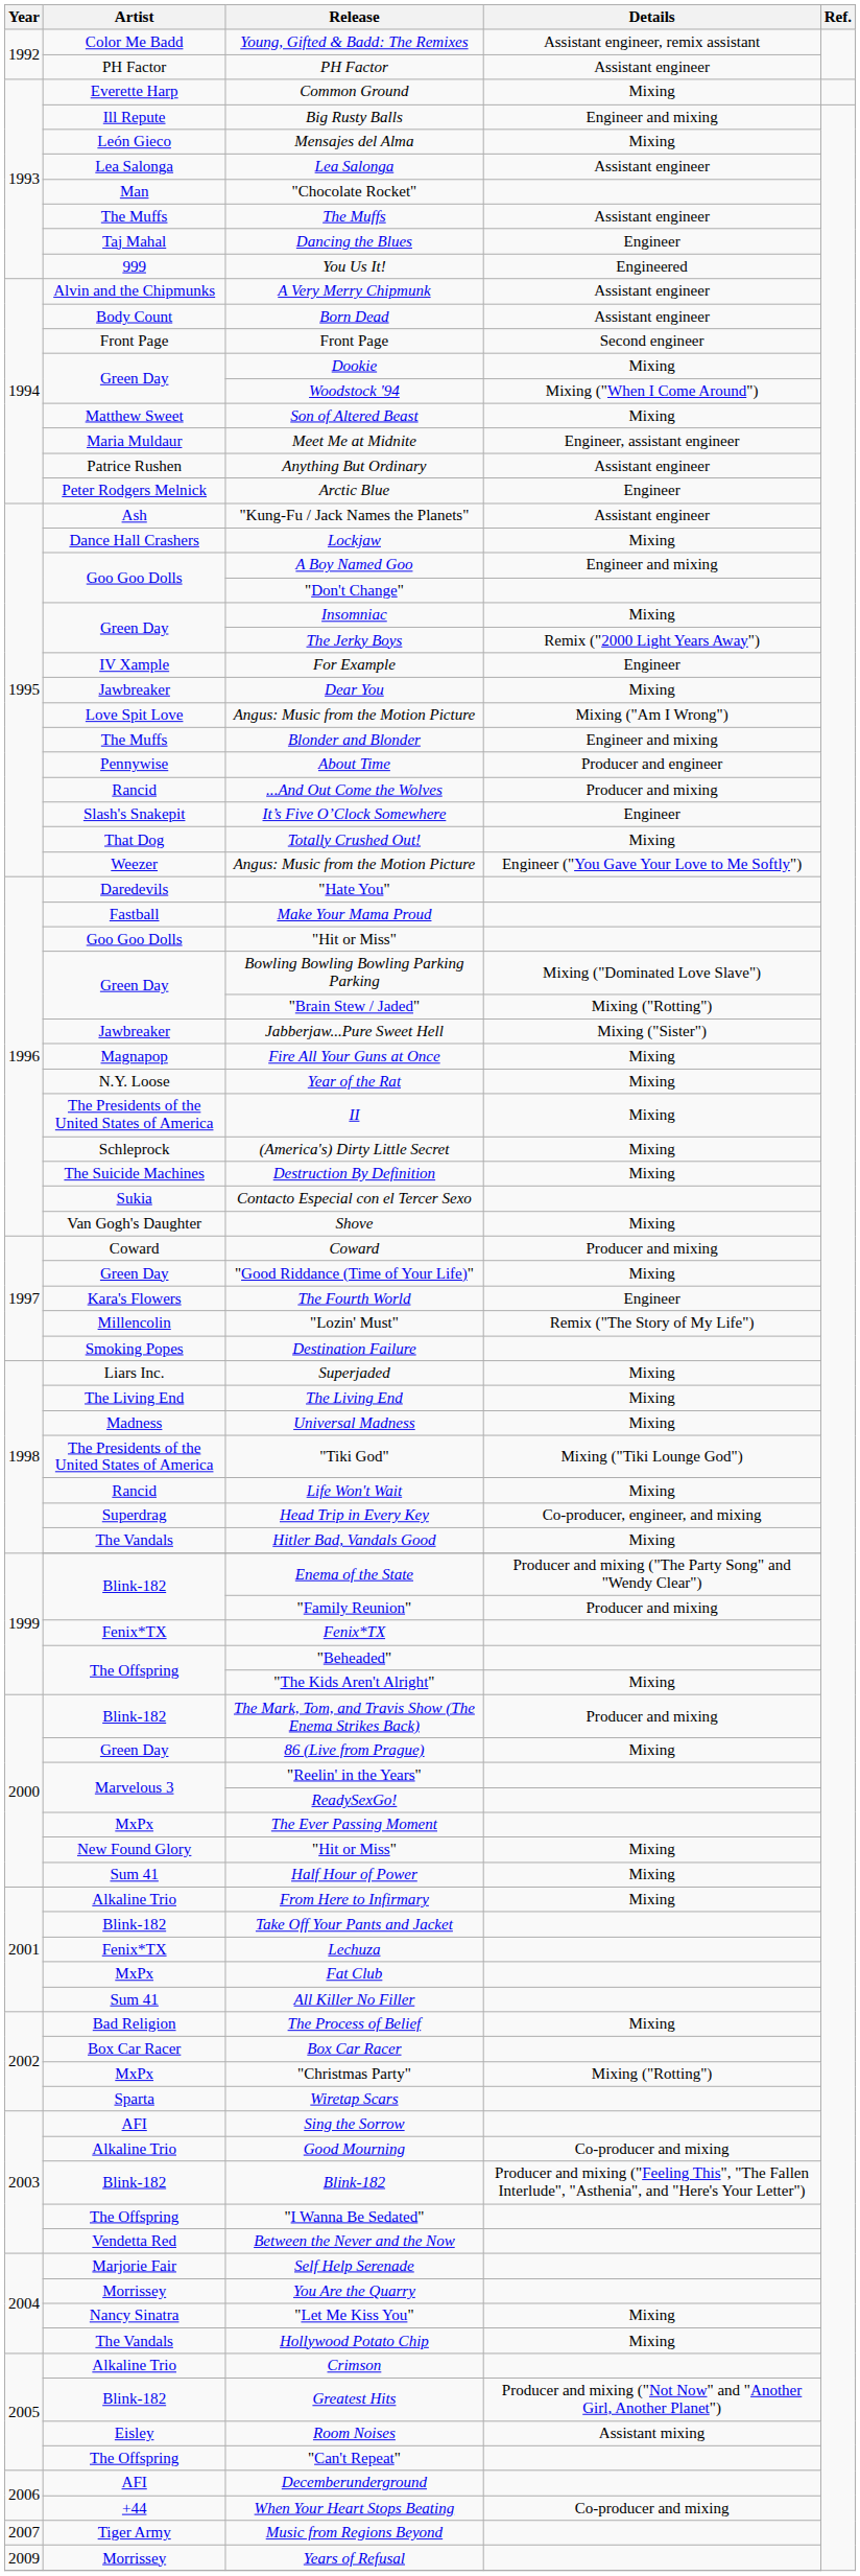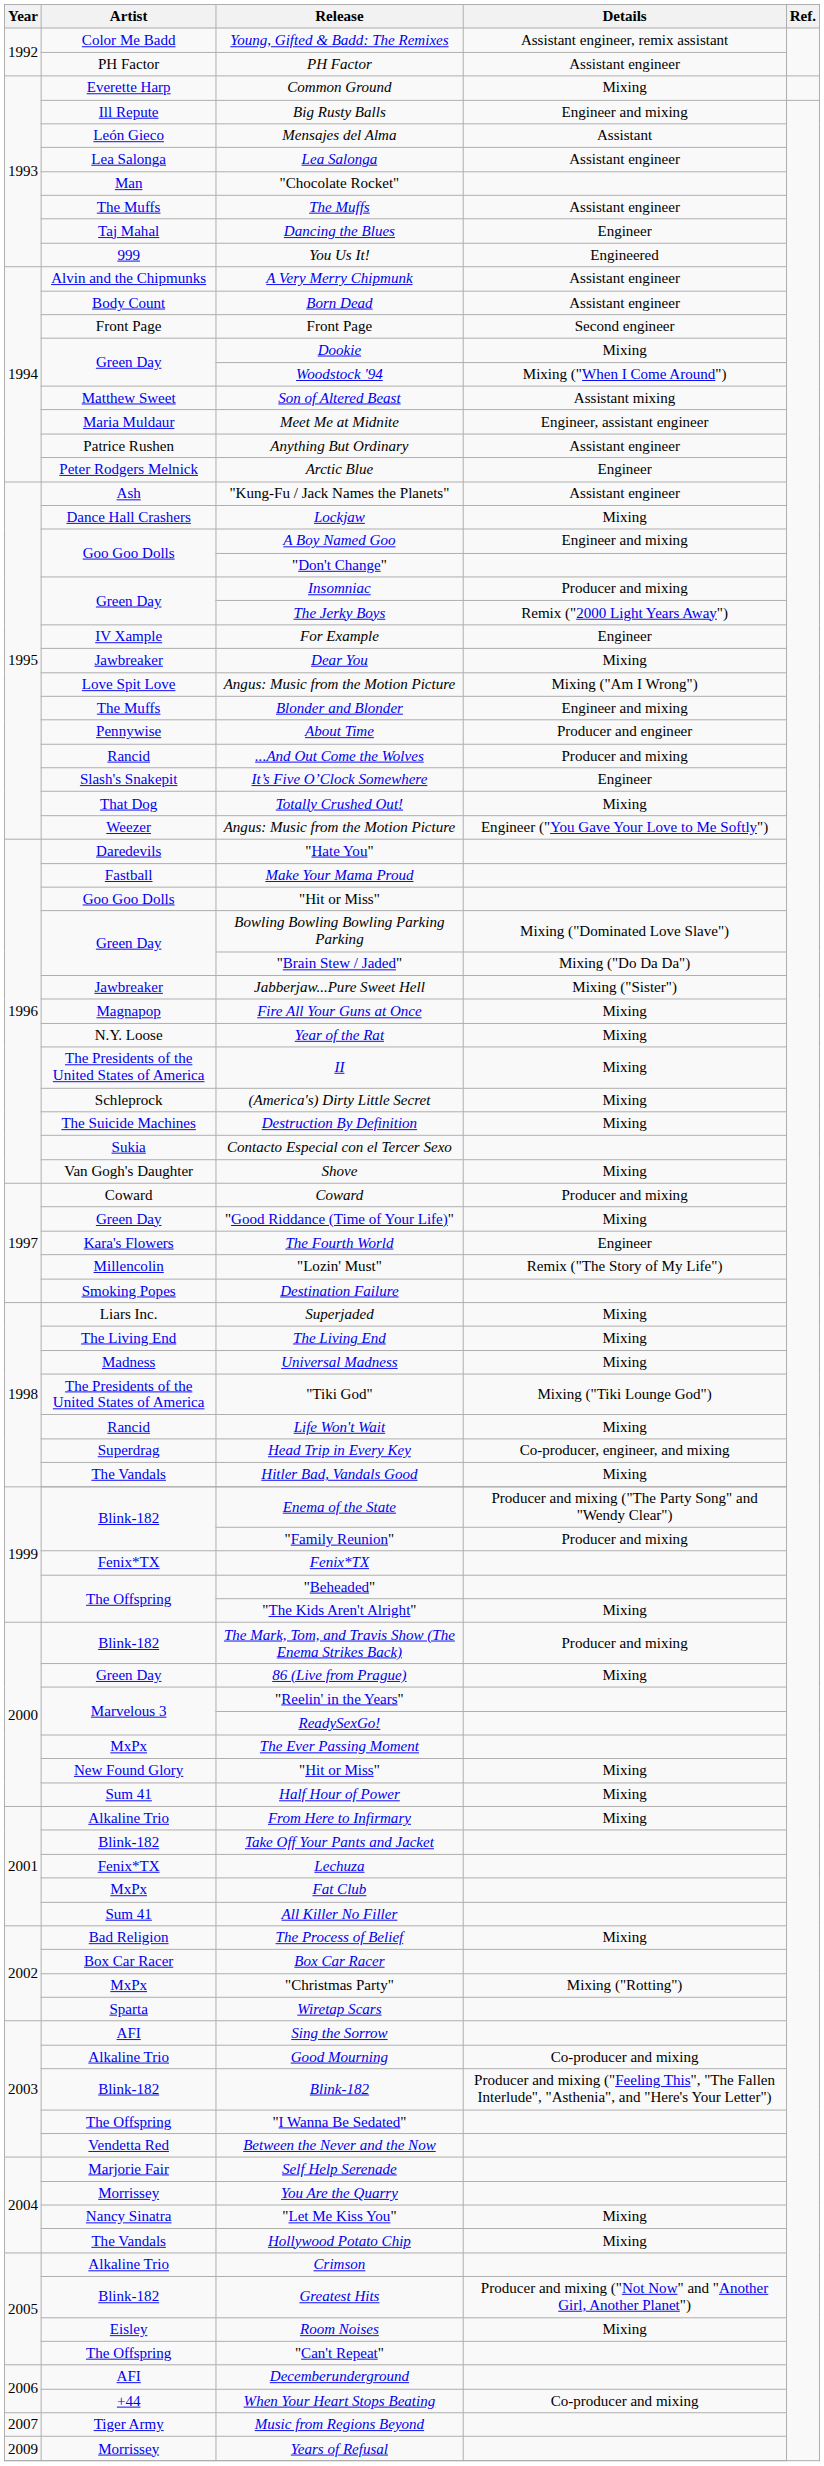 <table class="wikitable plainrowheaders" style="text-align:center;" border="1">
 <tr>
 <th scope="col">Year</th>
 <th scope="col">Artist</th>
 <th scope="col">Release</th>
 <th scope="col">Details</th>
 <th scope="col" class="unsortable">Ref.</th>
 </tr>
 <tr>
 <td rowspan="2">1992</td>
 <td><a href='#'>Color Me Badd</a></td>
 <td><em><a href='#'>Young, Gifted & Badd: The Remixes</a></em></td>
 <td>Assistant engineer, remix assistant</td>
 </tr>
 <tr>
 <td>PH Factor</td>
 <td><em>PH Factor</em></td>
 <td>Assistant engineer</td>
 </tr>
 <tr>
 <td rowspan="8">1993</td>
 <td><a href='#'>Everette Harp</a></td>
 <td><em>Common Ground</em></td>
 <td>Mixing</td>
 <td></td>
 </tr>
 <tr>
 <td><a href='#'>Ill Repute</a></td>
 <td><em>Big Rusty Balls</em></td>
 <td>Engineer and mixing</td>
 </tr>
 <tr>
 <td><a href='#'>León Gieco</a></td>
 <td><em>Mensajes del Alma</em></td>
-<td>Mixing</td>
+<td>Assistant</td>
 </tr>
 <tr>
 <td><a href='#'>Lea Salonga</a></td>
 <td><em><a href='#'>Lea Salonga</a></em></td>
 <td>Assistant engineer</td>
 </tr>
 <tr>
 <td><a href='#'>Man</a></td>
 <td>"Chocolate Rocket"</td>
 <td></td>
 </tr>
 <tr>
 <td><a href='#'>The Muffs</a></td>
 <td><em><a href='#'>The Muffs</a></em></td>
 <td>Assistant engineer</td>
 </tr>
 <tr>
 <td><a href='#'>Taj Mahal</a></td>
 <td><em><a href='#'>Dancing the Blues</a></em></td>
 <td>Engineer</td>
 </tr>
 <tr>
 <td><a href='#'>999</a></td>
 <td><em>You Us It!</em></td>
 <td>Engineered</td>
 </tr>
 <tr>
 <td rowspan="9">1994</td>
 <td><a href='#'>Alvin and the Chipmunks</a></td>
 <td><em><a href='#'>A Very Merry Chipmunk</a></em></td>
 <td>Assistant engineer</td>
 </tr>
 <tr>
 <td><a href='#'>Body Count</a></td>
 <td><em><a href='#'>Born Dead</a></em></td>
 <td>Assistant engineer</td>
 </tr>
 <tr>
 <td>Front Page</td>
 <td>Front Page</td>
 <td>Second engineer</td>
 </tr>
 <tr>
 <td rowspan="2"><a href='#'>Green Day</a></td>
 <td><em><a href='#'>Dookie</a></em></td>
 <td>Mixing</td>
 </tr>
 <tr>
 <td><em><a href='#'>Woodstock '94</a></em></td>
 <td>Mixing ("<a href='#'>When I Come Around</a>")</td>
 </tr>
 <tr>
 <td><a href='#'>Matthew Sweet</a></td>
 <td><em><a href='#'>Son of Altered Beast</a></em></td>
-<td>Mixing</td>
+<td>Assistant mixing</td>
 </tr>
 <tr>
 <td><a href='#'>Maria Muldaur</a></td>
 <td><em>Meet Me at Midnite</em></td>
 <td>Engineer, assistant engineer</td>
 </tr>
 <tr>
 <td>Patrice Rushen</td>
 <td><em>Anything But Ordinary</em></td>
 <td>Assistant engineer</td>
 </tr>
 <tr>
 <td><a href='#'>Peter Rodgers Melnick</a></td>
 <td><em>Arctic Blue</em></td>
 <td>Engineer</td>
 </tr>
 <tr>
 <td rowspan="15">1995</td>
 <td><a href='#'>Ash</a></td>
 <td>"Kung-Fu / Jack Names the Planets"</td>
 <td>Assistant engineer</td>
 </tr>
 <tr>
 <td><a href='#'>Dance Hall Crashers</a></td>
 <td><em><a href='#'>Lockjaw</a></em></td>
 <td>Mixing</td>
 </tr>
 <tr>
 <td rowspan="2"><a href='#'>Goo Goo Dolls</a></td>
 <td><em><a href='#'>A Boy Named Goo</a></em></td>
 <td>Engineer and mixing</td>
 </tr>
 <tr>
 <td>"<a href='#'>Don't Change</a>"</td>
 <td></td>
 </tr>
 <tr>
 <td rowspan="2"><a href='#'>Green Day</a></td>
 <td><em><a href='#'>Insomniac</a></em></td>
-<td>Mixing</td>
+<td>Producer and mixing</td>
 </tr>
 <tr>
 <td><em><a href='#'>The Jerky Boys</a></em></td>
 <td>Remix ("<a href='#'>2000 Light Years Away</a>")</td>
 </tr>
 <tr>
 <td><a href='#'>IV Xample</a></td>
 <td><em>For Example</em></td>
 <td>Engineer</td>
 </tr>
 <tr>
 <td><a href='#'>Jawbreaker</a></td>
 <td><em><a href='#'>Dear You</a></em></td>
 <td>Mixing</td>
 </tr>
 <tr>
 <td><a href='#'>Love Spit Love</a></td>
 <td><em>Angus: Music from the Motion Picture</em></td>
 <td>Mixing ("Am I Wrong")</td>
 </tr>
 <tr>
 <td><a href='#'>The Muffs</a></td>
 <td><em><a href='#'>Blonder and Blonder</a></em></td>
 <td>Engineer and mixing</td>
 </tr>
 <tr>
 <td><a href='#'>Pennywise</a></td>
 <td><em><a href='#'>About Time</a></em></td>
 <td>Producer and engineer</td>
 </tr>
 <tr>
 <td><a href='#'>Rancid</a></td>
 <td><em><a href='#'>...And Out Come the Wolves</a></em></td>
 <td>Producer and mixing</td>
 </tr>
 <tr>
 <td><a href='#'>Slash's Snakepit</a></td>
 <td><em><a href='#'>It’s Five O’Clock Somewhere</a></em></td>
 <td>Engineer</td>
 </tr>
 <tr>
 <td><a href='#'>That Dog</a></td>
 <td><em><a href='#'>Totally Crushed Out!</a></em></td>
 <td>Mixing</td>
 </tr>
 <tr>
 <td><a href='#'>Weezer</a></td>
 <td><em>Angus: Music from the Motion Picture</em></td>
 <td>Engineer ("<a href='#'>You Gave Your Love to Me Softly</a>")</td>
 </tr>
 <tr>
 <td rowspan="13">1996</td>
 <td><a href='#'>Daredevils</a></td>
 <td>"<a href='#'>Hate You</a>"</td>
 <td></td>
 </tr>
 <tr>
 <td><a href='#'>Fastball</a></td>
 <td><em><a href='#'>Make Your Mama Proud</a></em></td>
 <td></td>
 </tr>
 <tr>
 <td><a href='#'>Goo Goo Dolls</a></td>
 <td>"Hit or Miss"</td>
 <td></td>
 </tr>
 <tr>
 <td rowspan="2"><a href='#'>Green Day</a></td>
 <td><em>Bowling Bowling Bowling Parking Parking</em></td>
 <td>Mixing ("Dominated Love Slave")</td>
 </tr>
 <tr>
 <td>"<a href='#'>Brain Stew / Jaded</a>"</td>
-<td>Mixing ("Rotting")</td>
+<td>Mixing ("Do Da Da")</td>
 </tr>
 <tr>
 <td><a href='#'>Jawbreaker</a></td>
 <td><em>Jabberjaw...Pure Sweet Hell</em></td>
 <td>Mixing ("Sister")</td>
 </tr>
 <tr>
 <td><a href='#'>Magnapop</a></td>
 <td><em><a href='#'>Fire All Your Guns at Once</a></em></td>
 <td>Mixing</td>
 </tr>
 <tr>
 <td>N.Y. Loose</td>
 <td><em><a href='#'>Year of the Rat</a></em></td>
 <td>Mixing</td>
 </tr>
 <tr>
 <td><a href='#'>The Presidents of the United States of America</a></td>
 <td><em><a href='#'>II</a></em></td>
 <td>Mixing</td>
 </tr>
 <tr>
 <td>Schleprock</td>
 <td><em>(America's) Dirty Little Secret</em></td>
 <td>Mixing</td>
 </tr>
 <tr>
 <td><a href='#'>The Suicide Machines</a></td>
 <td><em><a href='#'>Destruction By Definition</a></em></td>
 <td>Mixing</td>
 </tr>
 <tr>
 <td><a href='#'>Sukia</a></td>
 <td><em>Contacto Especial con el Tercer Sexo</em></td>
 <td></td>
 </tr>
 <tr>
 <td>Van Gogh's Daughter</td>
 <td><em>Shove</em></td>
 <td>Mixing</td>
 </tr>
 <tr>
 <td rowspan="5">1997</td>
 <td>Coward</td>
 <td><em>Coward</em></td>
 <td>Producer and mixing</td>
 </tr>
 <tr>
 <td><a href='#'>Green Day</a></td>
 <td>"<a href='#'>Good Riddance (Time of Your Life)</a>"</td>
 <td>Mixing</td>
 </tr>
 <tr>
 <td><a href='#'>Kara's Flowers</a></td>
 <td><em><a href='#'>The Fourth World</a></em></td>
 <td>Engineer</td>
 </tr>
 <tr>
 <td><a href='#'>Millencolin</a></td>
 <td>"Lozin' Must"</td>
 <td>Remix ("The Story of My Life")</td>
 </tr>
 <tr>
 <td><a href='#'>Smoking Popes</a></td>
 <td><em><a href='#'>Destination Failure</a></em></td>
 <td></td>
 </tr>
 <tr>
 <td rowspan="7">1998</td>
 <td>Liars Inc.</td>
 <td><em>Superjaded</em></td>
 <td>Mixing</td>
 </tr>
 <tr>
 <td><a href='#'>The Living End</a></td>
 <td><em><a href='#'>The Living End</a></em></td>
 <td>Mixing</td>
 </tr>
 <tr>
 <td><a href='#'>Madness</a></td>
 <td><em><a href='#'>Universal Madness</a></em></td>
 <td>Mixing</td>
 </tr>
 <tr>
 <td><a href='#'>The Presidents of the United States of America</a></td>
 <td>"Tiki God"</td>
 <td>Mixing ("Tiki Lounge God")</td>
 </tr>
 <tr>
 <td><a href='#'>Rancid</a></td>
 <td><em><a href='#'>Life Won't Wait</a></em></td>
 <td>Mixing</td>
 </tr>
 <tr>
 <td><a href='#'>Superdrag</a></td>
 <td><em><a href='#'>Head Trip in Every Key</a></em></td>
 <td>Co-producer, engineer, and mixing</td>
 </tr>
 <tr>
 <td><a href='#'>The Vandals</a></td>
 <td><em><a href='#'>Hitler Bad, Vandals Good</a></em></td>
 <td>Mixing</td>
 </tr>
 <tr>
 <td rowspan="6">1999</td>
 </tr>
 <tr>
 <td rowspan="2"><a href='#'>Blink-182</a></td>
 <td><em><a href='#'>Enema of the State</a></em></td>
 <td>Producer and mixing ("The Party Song" and "Wendy Clear")</td>
 </tr>
 <tr>
 <td>"<a href='#'>Family Reunion</a>"</td>
 <td>Producer and mixing</td>
 </tr>
 <tr>
 <td><a href='#'>Fenix*TX</a></td>
 <td><em><a href='#'>Fenix*TX</a></em></td>
 <td></td>
 </tr>
 <tr>
 <td rowspan="2"><a href='#'>The Offspring</a></td>
 <td>"<a href='#'>Beheaded</a>"</td>
 <td></td>
 </tr>
 <tr>
 <td>"<a href='#'>The Kids Aren't Alright</a>"</td>
 <td>Mixing</td>
 </tr>
 <tr>
 <td rowspan="7">2000</td>
 <td><a href='#'>Blink-182</a></td>
 <td><em><a href='#'>The Mark, Tom, and Travis Show (The Enema Strikes Back)</a></em></td>
 <td>Producer and mixing</td>
 </tr>
 <tr>
 <td><a href='#'>Green Day</a></td>
 <td><em><a href='#'>86 (Live from Prague)</a></em></td>
 <td>Mixing</td>
 </tr>
 <tr>
 <td rowspan="2"><a href='#'>Marvelous 3</a></td>
 <td>"<a href='#'>Reelin' in the Years</a>"</td>
 <td></td>
 </tr>
 <tr>
 <td><em><a href='#'>ReadySexGo!</a></em></td>
 <td></td>
 </tr>
 <tr>
 <td><a href='#'>MxPx</a></td>
 <td><em><a href='#'>The Ever Passing Moment</a></em></td>
 <td></td>
 </tr>
 <tr>
 <td><a href='#'>New Found Glory</a></td>
 <td>"<a href='#'>Hit or Miss</a>"</td>
 <td>Mixing </td>
 </tr>
 <tr>
 <td><a href='#'>Sum 41</a></td>
 <td><em><a href='#'>Half Hour of Power</a></em></td>
 <td>Mixing</td>
 </tr>
 <tr>
 <td rowspan="5">2001</td>
 <td><a href='#'>Alkaline Trio</a></td>
 <td><em><a href='#'>From Here to Infirmary</a></em></td>
 <td>Mixing</td>
 </tr>
 <tr>
 <td><a href='#'>Blink-182</a></td>
 <td><em><a href='#'>Take Off Your Pants and Jacket</a></em></td>
 <td></td>
 </tr>
 <tr>
 <td><a href='#'>Fenix*TX</a></td>
 <td><em><a href='#'>Lechuza</a></em></td>
 <td></td>
 </tr>
 <tr>
 <td><a href='#'>MxPx</a></td>
 <td><em><a href='#'>Fat Club</a></em></td>
 <td></td>
 </tr>
 <tr>
 <td><a href='#'>Sum 41</a></td>
 <td><em><a href='#'>All Killer No Filler</a></em></td>
 <td></td>
 </tr>
 <tr>
 <td rowspan="4">2002</td>
 <td><a href='#'>Bad Religion</a></td>
 <td><em><a href='#'>The Process of Belief</a></em></td>
 <td>Mixing</td>
 </tr>
 <tr>
 <td><a href='#'>Box Car Racer</a></td>
 <td><em><a href='#'>Box Car Racer</a></em></td>
 <td></td>
 </tr>
 <tr>
 <td><a href='#'>MxPx</a></td>
 <td>"Christmas Party"</td>
 <td>Mixing ("Rotting")</td>
 </tr>
 <tr>
 <td><a href='#'>Sparta</a></td>
 <td><em><a href='#'>Wiretap Scars</a></em></td>
 <td></td>
 </tr>
 <tr>
 <td rowspan="5">2003</td>
 <td><a href='#'>AFI</a></td>
 <td><em><a href='#'>Sing the Sorrow</a></em></td>
 <td></td>
 </tr>
 <tr>
 <td><a href='#'>Alkaline Trio</a></td>
 <td><em><a href='#'>Good Mourning</a></em></td>
 <td>Co-producer and mixing</td>
 </tr>
 <tr>
 <td><a href='#'>Blink-182</a></td>
 <td><em><a href='#'>Blink-182</a></em></td>
 <td>Producer and mixing ("<a href='#'>Feeling This</a>", "The Fallen Interlude", "Asthenia", and "Here's Your Letter")</td>
 </tr>
 <tr>
 <td><a href='#'>The Offspring</a></td>
 <td>"<a href='#'>I Wanna Be Sedated</a>"</td>
 <td></td>
 </tr>
 <tr>
 <td><a href='#'>Vendetta Red</a></td>
 <td><em><a href='#'>Between the Never and the Now</a></em></td>
 <td></td>
 </tr>
 <tr>
 <td rowspan="4">2004</td>
 <td><a href='#'>Marjorie Fair</a></td>
 <td><em><a href='#'>Self Help Serenade</a></em></td>
 <td></td>
 </tr>
 <tr>
 <td><a href='#'>Morrissey</a></td>
 <td><em><a href='#'>You Are the Quarry</a></em></td>
 <td></td>
 </tr>
 <tr>
 <td><a href='#'>Nancy Sinatra</a></td>
 <td>"<a href='#'>Let Me Kiss You</a>"</td>
 <td>Mixing</td>
 </tr>
 <tr>
 <td><a href='#'>The Vandals</a></td>
 <td><em><a href='#'>Hollywood Potato Chip</a></em></td>
 <td>Mixing</td>
 </tr>
 <tr>
 <td rowspan="4">2005</td>
 <td><a href='#'>Alkaline Trio</a></td>
 <td><em><a href='#'>Crimson</a></em></td>
 <td></td>
 </tr>
 <tr>
 <td><a href='#'>Blink-182</a></td>
 <td><em><a href='#'>Greatest Hits</a></em></td>
 <td>Producer and mixing ("<a href='#'>Not Now</a>" and "<a href='#'>Another Girl, Another Planet</a>")</td>
 </tr>
 <tr>
 <td><a href='#'>Eisley</a></td>
 <td><em><a href='#'>Room Noises</a></em></td>
-<td>Assistant mixing</td>
+<td>Mixing</td>
 </tr>
 <tr>
 <td><a href='#'>The Offspring</a></td>
 <td>"<a href='#'>Can't Repeat</a>"</td>
 <td></td>
 </tr>
 <tr>
 <td rowspan="2">2006</td>
 <td><a href='#'>AFI</a></td>
 <td><em><a href='#'>Decemberunderground</a></em></td>
 <td></td>
 </tr>
 <tr>
 <td><a href='#'>+44</a></td>
 <td><em><a href='#'>When Your Heart Stops Beating</a></em></td>
 <td>Co-producer and mixing</td>
 </tr>
 <tr>
 <td rowspan="1">2007</td>
 <td><a href='#'>Tiger Army</a></td>
 <td><em><a href='#'>Music from Regions Beyond</a></em></td>
 <td></td>
 </tr>
 <tr>
 <td rowspan="1">2009</td>
 <td><a href='#'>Morrissey</a></td>
 <td><em><a href='#'>Years of Refusal</a></em></td>
 <td></td>
 </tr>
 <tr>
 </tr>
 </table>
